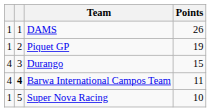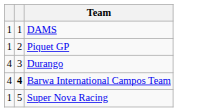 <table class="wikitable" style="font-size: 85%;">
 <tr>
 <th></th>
 <th></th>
 <th>Team</th>
-<th>Points</th>
 </tr>
 <tr>
 <td align="left"> 1</td>
 <td align="center">1</td>
 <td> <a href='#'>DAMS</a></td>
-<td align="right">26</td>
 </tr>
 <tr>
 <td align="left"> 1</td>
 <td align="center">2</td>
 <td> <a href='#'>Piquet GP</a></td>
-<td align="right">19</td>
 </tr>
 <tr>
 <td align="left"> 4</td>
 <td align="center">3</td>
 <td> <a href='#'>Durango</a></td>
-<td align="right">15</td>
 </tr>
 <tr>
 <td align="left"> 4</td>
 <td align="center"><strong>4</strong></td>
 <td> <a href='#'>Barwa International Campos Team</a></td>
-<td align="right">11</td>
 </tr>
 <tr>
 <td align="left"> 1</td>
 <td align="center">5</td>
 <td> <a href='#'>Super Nova Racing</a></td>
-<td align="right">10</td>
 </tr>
 </table>
